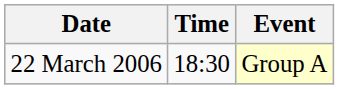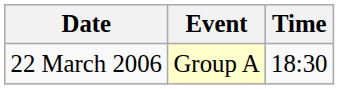 <table class = "wikitable" style="text-align:center;">
 <tr>
 <th>Date</th>
+<th>Event</th>
 <th>Time</th>
-<th>Event</th>
 </tr>
 <tr>
 <td>22 March 2006</td>
+<td bgcolor=ffffcc>Group A</td>
 <td>18:30</td>
-<td bgcolor=ffffcc>Group A</td>
 </tr>
 </table>
